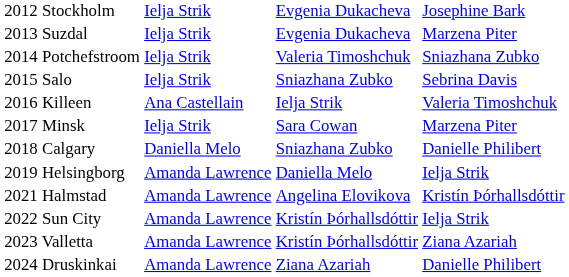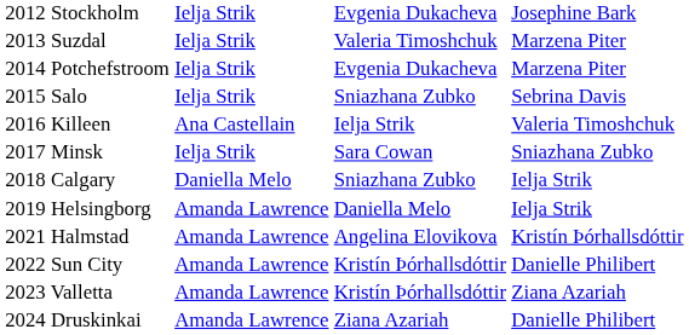 <table>
 <tr>
 <td>2012 Stockholm</td>
 <td> <a href='#'>Ielja Strik</a></td>
 <td> <a href='#'>Evgenia Dukacheva</a></td>
 <td> <a href='#'>Josephine Bark</a></td>
 </tr>
 <tr>
 <td>2013 Suzdal</td>
 <td> <a href='#'>Ielja Strik</a></td>
-<td> <a href='#'>Evgenia Dukacheva</a></td>
+<td> <a href='#'>Valeria Timoshchuk</a></td>
 <td> <a href='#'>Marzena Piter</a></td>
 </tr>
 <tr>
 <td>2014 Potchefstroom</td>
 <td> <a href='#'>Ielja Strik</a></td>
-<td> <a href='#'>Valeria Timoshchuk</a></td>
-<td> <a href='#'>Sniazhana Zubko</a></td>
+<td> <a href='#'>Evgenia Dukacheva</a></td>
+<td> <a href='#'>Marzena Piter</a></td>
 </tr>
 <tr>
 <td>2015 Salo</td>
 <td> <a href='#'>Ielja Strik</a></td>
 <td> <a href='#'>Sniazhana Zubko</a></td>
 <td> <a href='#'>Sebrina Davis</a></td>
 </tr>
 <tr>
 <td>2016 Killeen</td>
 <td> <a href='#'>Ana Castellain</a></td>
 <td> <a href='#'>Ielja Strik</a></td>
 <td> <a href='#'>Valeria Timoshchuk</a></td>
 </tr>
 <tr>
 <td>2017 Minsk</td>
 <td> <a href='#'>Ielja Strik</a></td>
 <td> <a href='#'>Sara Cowan</a></td>
-<td> <a href='#'>Marzena Piter</a></td>
+<td> <a href='#'>Sniazhana Zubko</a></td>
 </tr>
 <tr>
 <td>2018 Calgary</td>
 <td> <a href='#'>Daniella Melo</a></td>
 <td> <a href='#'>Sniazhana Zubko</a></td>
-<td> <a href='#'>Danielle Philibert</a></td>
+<td> <a href='#'>Ielja Strik</a></td>
 </tr>
 <tr>
 <td>2019 Helsingborg</td>
 <td> <a href='#'>Amanda Lawrence</a></td>
 <td> <a href='#'>Daniella Melo</a></td>
 <td> <a href='#'>Ielja Strik</a></td>
 </tr>
 <tr>
 <td>2021 Halmstad</td>
 <td> <a href='#'>Amanda Lawrence</a></td>
 <td> <a href='#'>Angelina Elovikova</a></td>
 <td> <a href='#'>Kristín Þórhallsdóttir</a></td>
 </tr>
 <tr>
 <td>2022 Sun City</td>
 <td> <a href='#'>Amanda Lawrence</a></td>
 <td> <a href='#'>Kristín Þórhallsdóttir</a></td>
-<td> <a href='#'>Ielja Strik</a></td>
+<td> <a href='#'>Danielle Philibert</a></td>
 </tr>
 <tr>
 <td>2023 Valletta</td>
 <td> <a href='#'>Amanda Lawrence</a></td>
 <td> <a href='#'>Kristín Þórhallsdóttir</a></td>
 <td> <a href='#'>Ziana Azariah</a></td>
 </tr>
 <tr>
 <td>2024 Druskinkai</td>
 <td> <a href='#'>Amanda Lawrence</a></td>
 <td> <a href='#'>Ziana Azariah</a></td>
 <td> <a href='#'>Danielle Philibert</a></td>
 </tr>
 </table>
